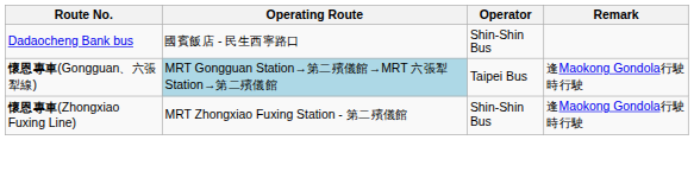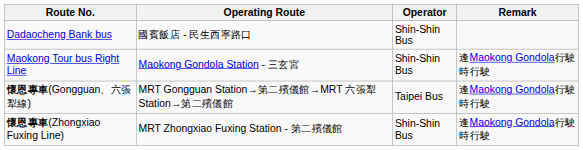 <table class="wikitable"  style="width:100%; margin:auto;">
 <tr>
 <th>Route No.</th>
 <th>Operating Route</th>
 <th>Operator</th>
 <th>Remark</th>
 </tr>
 <tr>
 <td><a href='#'>Dadaocheng Bank bus</a></td>
 <td>國賓飯店 - 民生西寧路口</td>
 <td>Shin-Shin Bus</td>
 <td></td>
 </tr>
 <tr>
+<td><a href='#'>Maokong Tour bus Right Line</a></td>
+<td><a href='#'>Maokong Gondola Station</a> - 三玄宮</td>
+<td>Shin-Shin Bus</td>
+<td>逢<a href='#'>Maokong Gondola</a>行駛時行駛</td>
+</tr>
+<tr>
 <td><strong>懷恩專車</strong>(Gongguan、六張犁線)</td>
-<td style="background: lightblue;">MRT Gongguan Station→第二殯儀館→MRT 六張犁 Station→第二殯儀館</td>
+<td>MRT Gongguan Station→第二殯儀館→MRT 六張犁 Station→第二殯儀館</td>
 <td>Taipei Bus</td>
 <td>逢<a href='#'>Maokong Gondola</a>行駛時行駛</td>
 </tr>
 <tr>
 <td><strong>懷恩專車</strong>(Zhongxiao Fuxing Line)</td>
 <td>MRT Zhongxiao Fuxing Station - 第二殯儀館</td>
 <td>Shin-Shin Bus</td>
 <td>逢<a href='#'>Maokong Gondola</a>行駛時行駛</td>
 </tr>
 </table>
